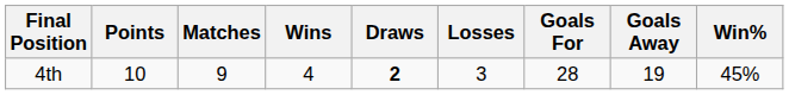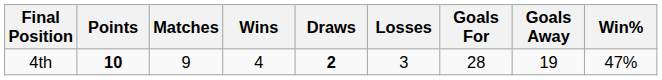 <table class="wikitable" style="font-size: 95%; text-align: center;">
 <tr>
 <th width=60>Final Position</th>
 <th width=60>Points</th>
 <th width=60>Matches</th>
 <th width=60>Wins</th>
 <th width=60>Draws</th>
 <th width=60>Losses</th>
 <th width=60>Goals For</th>
 <th width=60>Goals Away</th>
 <th width=60>Win%</th>
 </tr>
 <tr>
 <td>4th</td>
-<td>10</td>
+<td><strong>10</strong></td>
 <td>9</td>
 <td>4</td>
 <td><strong>2</strong></td>
 <td>3</td>
 <td>28</td>
 <td>19</td>
-<td>45%</td>
+<td>47%</td>
 </tr>
 </table>
